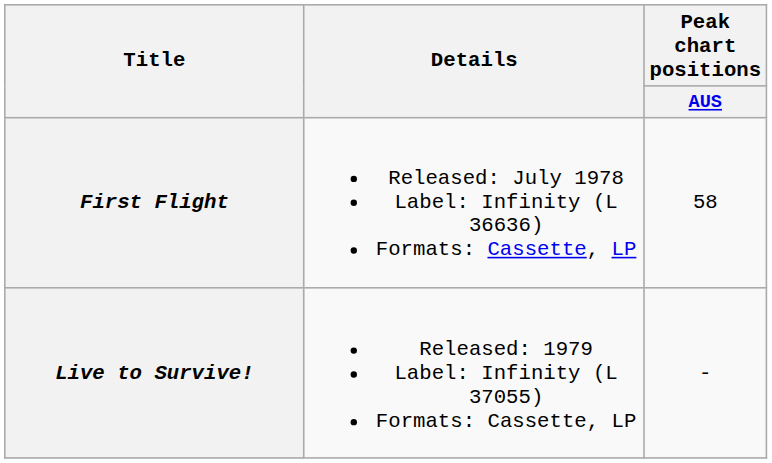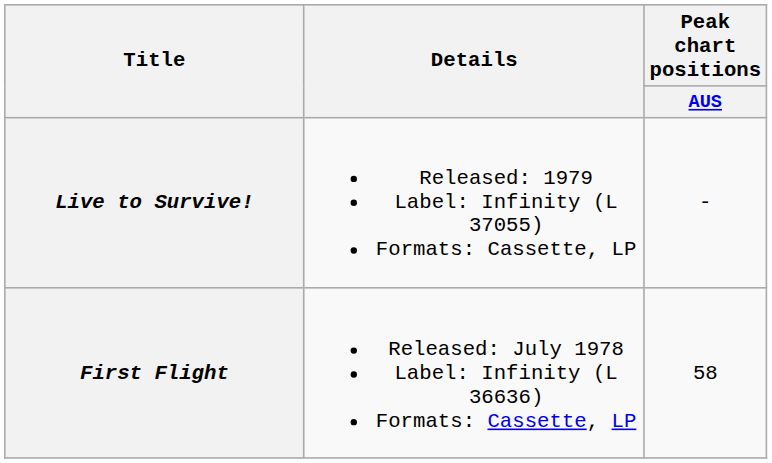 <table class="wikitable plainrowheaders" style="text-align:center;" border="1">
 <tr>
 <th scope="col" rowspan="2" style="width:14em;">Title</th>
 <th scope="col" rowspan="2" style="width:16em;">Details</th>
 <th scope="col" colspan="1">Peak chart positions</th>
 </tr>
 <tr>
 <th scope="col" style="width:3em;font-size:90%;"><a href='#'>AUS</a><br></th>
 </tr>
 <tr>
+<th scope="row"><em>Live to Survive!</em></th>
+<td><br><ul><li>Released: 1979</li><li>Label: Infinity (L 37055)</li><li>Formats: Cassette, LP</li></ul></td>
+<td align="center">-</td>
+</tr>
+<tr>
 <th scope="row"><em>First Flight</em></th>
 <td><br><ul><li>Released: July 1978</li><li>Label: Infinity (L 36636)</li><li>Formats: <a href='#'>Cassette</a>, <a href='#'>LP</a></li></ul></td>
 <td align="center">58</td>
 </tr>
-<tr>
-<th scope="row"><em>Live to Survive!</em></th>
-<td><br><ul><li>Released: 1979</li><li>Label: Infinity (L 37055)</li><li>Formats: Cassette, LP</li></ul></td>
-<td align="center">-</td>
-</tr>
 </table>
